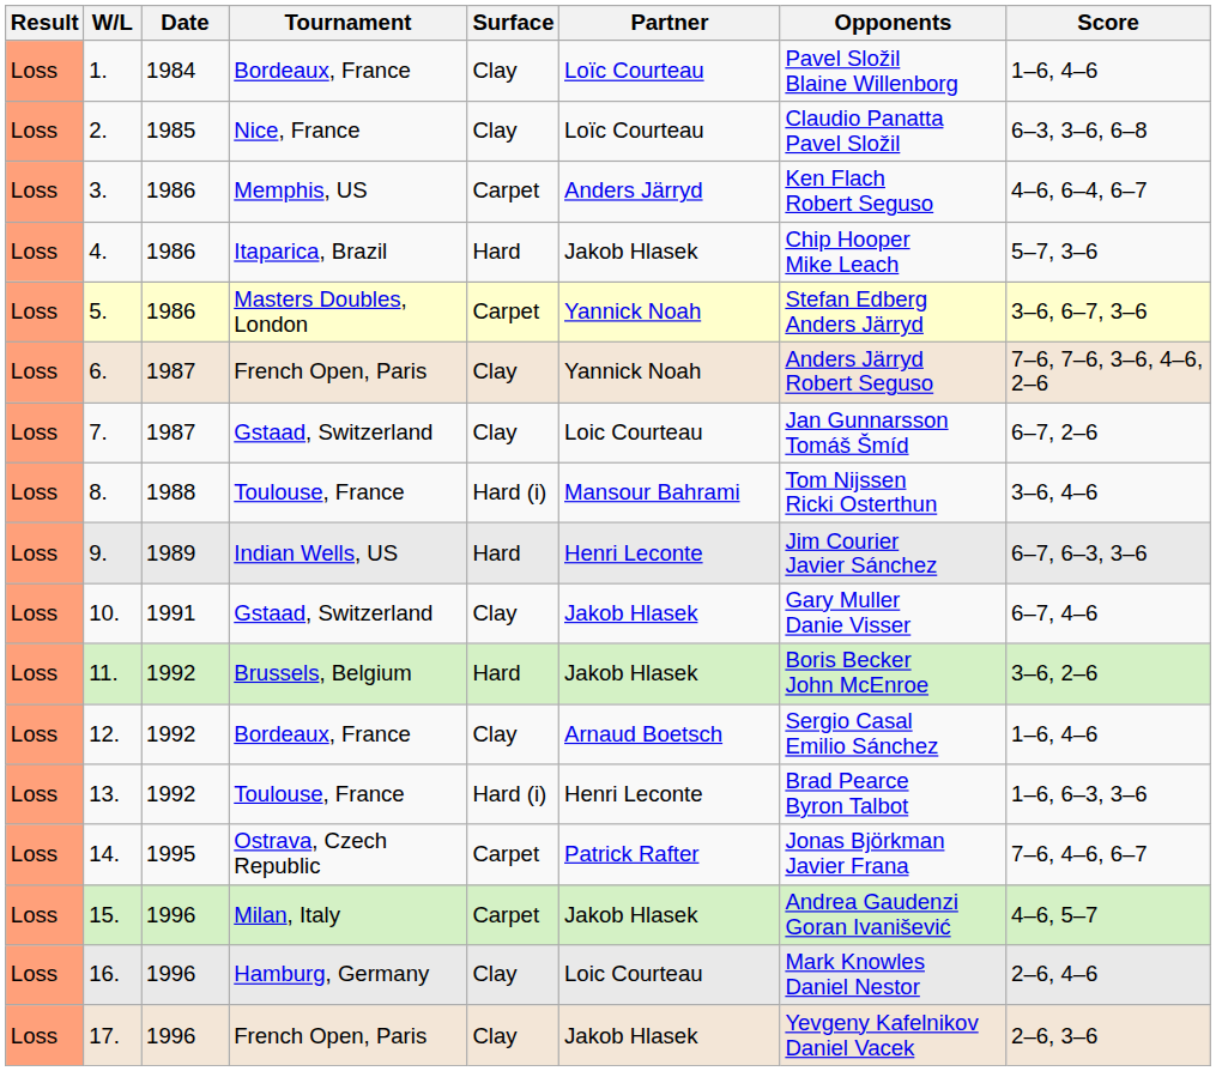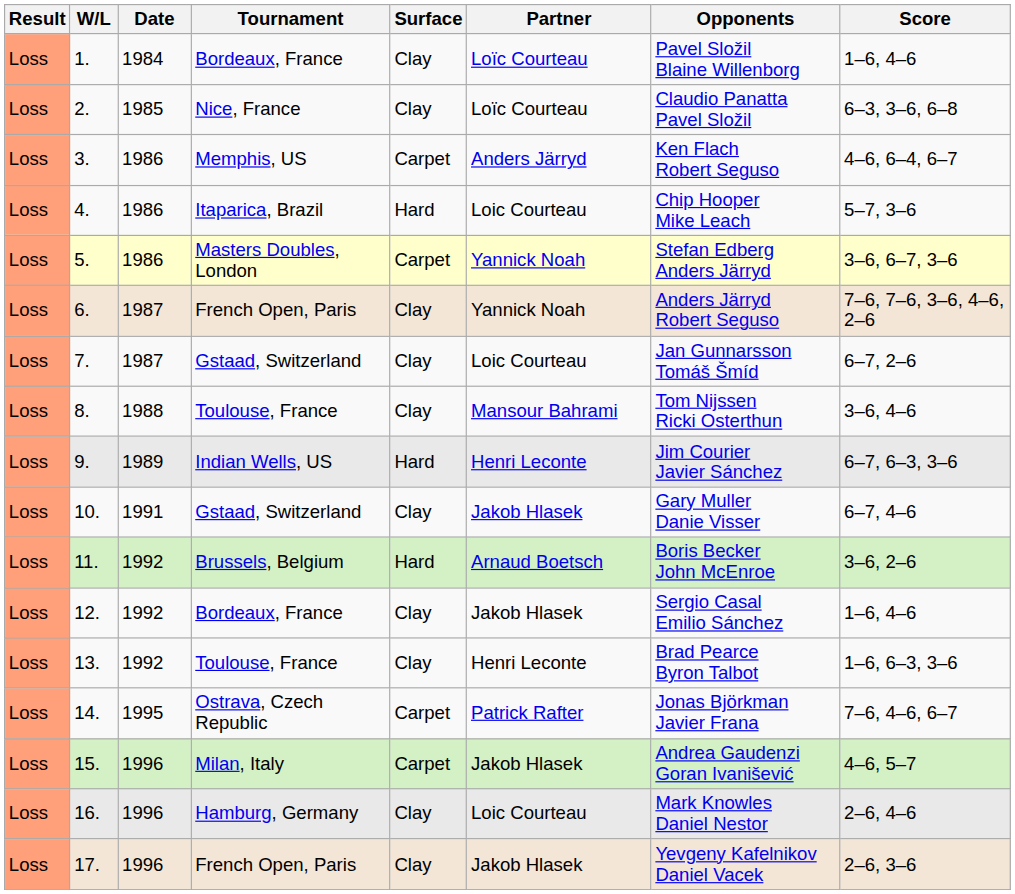 <table class="sortable wikitable">
 <tr>
 <th style="width:40px">Result</th>
 <th style="width:35px" class="unsortable">W/L</th>
 <th style="width:60px">Date</th>
 <th style="width:180px">Tournament</th>
 <th style="width:55px">Surface</th>
 <th style="width:170px">Partner</th>
 <th style="width:170px">Opponents</th>
 <th style="width:160px" class="unsortable">Score</th>
 </tr>
 <tr>
 <td style="background:#ffa07a;">Loss</td>
 <td>1.</td>
 <td>1984</td>
 <td><a href='#'>Bordeaux</a>, France</td>
 <td>Clay</td>
 <td> <a href='#'>Loïc Courteau</a></td>
 <td> <a href='#'>Pavel Složil</a> <br>  <a href='#'>Blaine Willenborg</a></td>
 <td>1–6, 4–6</td>
 </tr>
 <tr>
 <td style="background:#ffa07a;">Loss</td>
 <td>2.</td>
 <td>1985</td>
 <td><a href='#'>Nice</a>, France</td>
 <td>Clay</td>
 <td> Loïc Courteau</td>
 <td> <a href='#'>Claudio Panatta</a> <br>  <a href='#'>Pavel Složil</a></td>
 <td>6–3, 3–6, 6–8</td>
 </tr>
 <tr>
 <td style="background:#ffa07a;">Loss</td>
 <td>3.</td>
 <td>1986</td>
 <td><a href='#'>Memphis</a>, US</td>
 <td>Carpet</td>
 <td> <a href='#'>Anders Järryd</a></td>
 <td> <a href='#'>Ken Flach</a> <br>  <a href='#'>Robert Seguso</a></td>
 <td>4–6, 6–4, 6–7</td>
 </tr>
 <tr>
 <td style="background:#ffa07a;">Loss</td>
 <td>4.</td>
 <td>1986</td>
 <td><a href='#'>Itaparica</a>, Brazil</td>
 <td>Hard</td>
-<td> Jakob Hlasek</td>
+<td> Loic Courteau</td>
 <td> <a href='#'>Chip Hooper</a> <br>  <a href='#'>Mike Leach</a></td>
 <td>5–7, 3–6</td>
 </tr>
 <tr bgcolor="ffffcc">
 <td style="background:#ffa07a;">Loss</td>
 <td>5.</td>
 <td>1986</td>
 <td><a href='#'>Masters Doubles</a>, London</td>
 <td>Carpet</td>
 <td> <a href='#'>Yannick Noah</a></td>
 <td> <a href='#'>Stefan Edberg</a> <br>  <a href='#'>Anders Järryd</a></td>
 <td>3–6, 6–7, 3–6</td>
 </tr>
 <tr bgcolor="#f3e6d7">
 <td style="background:#ffa07a;">Loss</td>
 <td>6.</td>
 <td>1987</td>
 <td>French Open, Paris</td>
 <td>Clay</td>
 <td> Yannick Noah</td>
 <td> <a href='#'>Anders Järryd</a> <br>  <a href='#'>Robert Seguso</a></td>
 <td>7–6, 7–6, 3–6, 4–6, 2–6</td>
 </tr>
 <tr>
 <td style="background:#ffa07a;">Loss</td>
 <td>7.</td>
 <td>1987</td>
 <td><a href='#'>Gstaad</a>, Switzerland</td>
 <td>Clay</td>
 <td> Loic Courteau</td>
 <td> <a href='#'>Jan Gunnarsson</a> <br>  <a href='#'>Tomáš Šmíd</a></td>
 <td>6–7, 2–6</td>
 </tr>
 <tr>
 <td style="background:#ffa07a;">Loss</td>
 <td>8.</td>
 <td>1988</td>
 <td><a href='#'>Toulouse</a>, France</td>
-<td>Hard (i)</td>
+<td>Clay</td>
 <td> <a href='#'>Mansour Bahrami</a></td>
 <td> <a href='#'>Tom Nijssen</a> <br>  <a href='#'>Ricki Osterthun</a></td>
 <td>3–6, 4–6</td>
 </tr>
 <tr style="background:#e9e9e9;">
 <td style="background:#ffa07a;">Loss</td>
 <td>9.</td>
 <td>1989</td>
 <td><a href='#'>Indian Wells</a>, US</td>
 <td>Hard</td>
 <td> <a href='#'>Henri Leconte</a></td>
 <td> <a href='#'>Jim Courier</a> <br>  <a href='#'>Javier Sánchez</a></td>
 <td>6–7, 6–3, 3–6</td>
 </tr>
 <tr>
 <td style="background:#ffa07a;">Loss</td>
 <td>10.</td>
 <td>1991</td>
 <td><a href='#'>Gstaad</a>, Switzerland</td>
 <td>Clay</td>
 <td> <a href='#'>Jakob Hlasek</a></td>
 <td> <a href='#'>Gary Muller</a> <br>  <a href='#'>Danie Visser</a></td>
 <td>6–7, 4–6</td>
 </tr>
 <tr style="background:#d4f1c5;">
 <td style="background:#ffa07a;">Loss</td>
 <td>11.</td>
 <td>1992</td>
 <td><a href='#'>Brussels</a>, Belgium</td>
 <td>Hard</td>
-<td> Jakob Hlasek</td>
+<td> <a href='#'>Arnaud Boetsch</a></td>
 <td> <a href='#'>Boris Becker</a> <br>  <a href='#'>John McEnroe</a></td>
 <td>3–6, 2–6</td>
 </tr>
 <tr>
 <td style="background:#ffa07a;">Loss</td>
 <td>12.</td>
 <td>1992</td>
 <td><a href='#'>Bordeaux</a>, France</td>
 <td>Clay</td>
-<td> <a href='#'>Arnaud Boetsch</a></td>
+<td> Jakob Hlasek</td>
 <td> <a href='#'>Sergio Casal</a> <br>  <a href='#'>Emilio Sánchez</a></td>
 <td>1–6, 4–6</td>
 </tr>
 <tr>
 <td style="background:#ffa07a;">Loss</td>
 <td>13.</td>
 <td>1992</td>
 <td><a href='#'>Toulouse</a>, France</td>
-<td>Hard (i)</td>
+<td>Clay</td>
 <td> Henri Leconte</td>
 <td> <a href='#'>Brad Pearce</a> <br>  <a href='#'>Byron Talbot</a></td>
 <td>1–6, 6–3, 3–6</td>
 </tr>
 <tr>
 <td style="background:#ffa07a;">Loss</td>
 <td>14.</td>
 <td>1995</td>
 <td><a href='#'>Ostrava</a>, Czech Republic</td>
 <td>Carpet</td>
 <td> <a href='#'>Patrick Rafter</a></td>
 <td> <a href='#'>Jonas Björkman</a> <br>  <a href='#'>Javier Frana</a></td>
 <td>7–6, 4–6, 6–7</td>
 </tr>
 <tr style="background:#d4f1c5;">
 <td style="background:#ffa07a;">Loss</td>
 <td>15.</td>
 <td>1996</td>
 <td><a href='#'>Milan</a>, Italy</td>
 <td>Carpet</td>
 <td> Jakob Hlasek</td>
 <td> <a href='#'>Andrea Gaudenzi</a> <br>  <a href='#'>Goran Ivanišević</a></td>
 <td>4–6, 5–7</td>
 </tr>
 <tr style="background:#e9e9e9;">
 <td style="background:#ffa07a;">Loss</td>
 <td>16.</td>
 <td>1996</td>
 <td><a href='#'>Hamburg</a>, Germany</td>
 <td>Clay</td>
 <td> Loic Courteau</td>
 <td> <a href='#'>Mark Knowles</a> <br>  <a href='#'>Daniel Nestor</a></td>
 <td>2–6, 4–6</td>
 </tr>
 <tr bgcolor="#f3e6d7">
 <td style="background:#ffa07a;">Loss</td>
 <td>17.</td>
 <td>1996</td>
 <td>French Open, Paris</td>
 <td>Clay</td>
 <td> Jakob Hlasek</td>
 <td> <a href='#'>Yevgeny Kafelnikov</a> <br>  <a href='#'>Daniel Vacek</a></td>
 <td>2–6, 3–6</td>
 </tr>
 </table>
